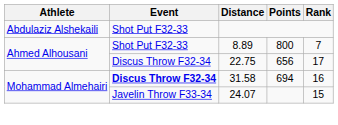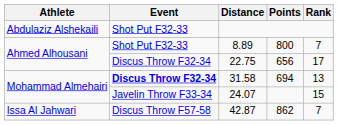 <table class="wikitable">
 <tr>
 <th>Athlete</th>
 <th>Event</th>
 <th>Distance</th>
 <th>Points</th>
 <th>Rank</th>
 </tr>
 <tr align=center>
 <td align=left><a href='#'>Abdulaziz Alshekaili</a></td>
 <td align=left><a href='#'>Shot Put F32-33</a></td>
 <td colspan=3></td>
 </tr>
 <tr align=center>
 <td align=left rowspan=2><a href='#'>Ahmed Alhousani</a></td>
 <td align=left><a href='#'>Shot Put F32-33</a></td>
 <td>8.89</td>
 <td>800</td>
 <td>7</td>
 </tr>
 <tr align=center>
 <td align=left><a href='#'>Discus Throw F32-34</a></td>
 <td>22.75</td>
 <td>656</td>
 <td>17</td>
 </tr>
 <tr align=center>
 <td align=left rowspan=2><a href='#'>Mohammad Almehairi</a></td>
 <td align=left><strong><a href='#'>Discus Throw F32-34</a></strong></td>
 <td>31.58</td>
 <td>694</td>
-<td>16</td>
+<td>13</td>
 </tr>
 <tr align=center>
 <td align=left><a href='#'>Javelin Throw F33-34</a></td>
 <td>24.07</td>
 <td></td>
 <td>15</td>
 </tr>
+<tr align=center>
+<td align=left><a href='#'>Issa Al Jahwari</a></td>
+<td align=left><a href='#'>Discus Throw F57-58</a></td>
+<td>42.87</td>
+<td>862</td>
+<td>7</td>
+</tr>
 </table>
